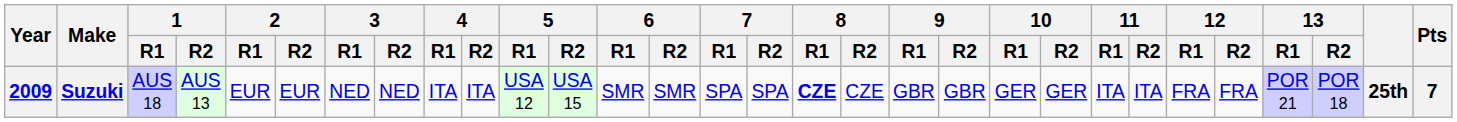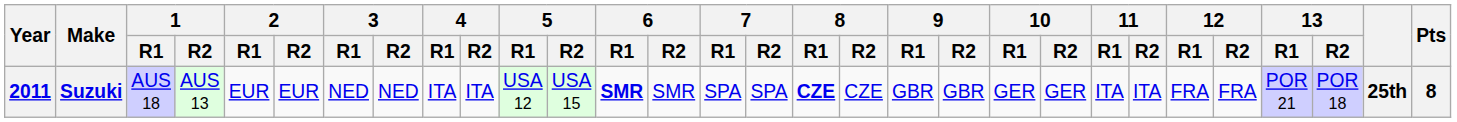 <table class="wikitable" style="text-align:center; font-size:90%">
 <tr>
 <th style="vertical-align:middle;" rowspan="2">Year</th>
 <th style="vertical-align:middle;" rowspan="2">Make</th>
 <th colspan=2>1</th>
 <th colspan=2>2</th>
 <th colspan=2>3</th>
 <th colspan=2>4</th>
 <th colspan=2>5</th>
 <th colspan=2>6</th>
 <th colspan=2>7</th>
 <th colspan=2>8</th>
 <th colspan=2>9</th>
 <th colspan=2>10</th>
 <th colspan=2>11</th>
 <th colspan=2>12</th>
 <th colspan=2>13</th>
 <th rowspan=2></th>
 <th rowspan=2>Pts</th>
 </tr>
 <tr>
 <th>R1</th>
 <th>R2</th>
 <th>R1</th>
 <th>R2</th>
 <th>R1</th>
 <th>R2</th>
 <th>R1</th>
 <th>R2</th>
 <th>R1</th>
 <th>R2</th>
 <th>R1</th>
 <th>R2</th>
 <th>R1</th>
 <th>R2</th>
 <th>R1</th>
 <th>R2</th>
 <th>R1</th>
 <th>R2</th>
 <th>R1</th>
 <th>R2</th>
 <th>R1</th>
 <th>R2</th>
 <th>R1</th>
 <th>R2</th>
 <th>R1</th>
 <th>R2</th>
 </tr>
 <tr>
-<th><a href='#'>2009</a></th>
+<th><a href='#'>2011</a></th>
 <th><a href='#'>Suzuki</a></th>
 <td style="background:#cfcfff;"><a href='#'>AUS</a><br><small>18</small></td>
 <td style="background:#dfffdf;"><a href='#'>AUS</a><br><small>13</small></td>
 <td><a href='#'>EUR</a></td>
 <td><a href='#'>EUR</a></td>
 <td><a href='#'>NED</a></td>
 <td><a href='#'>NED</a></td>
 <td><a href='#'>ITA</a></td>
 <td><a href='#'>ITA</a></td>
 <td style="background:#dfffdf;"><a href='#'>USA</a><br><small>12</small></td>
 <td style="background:#dfffdf;"><a href='#'>USA</a><br><small>15</small></td>
-<td><a href='#'>SMR</a></td>
+<td><strong><a href='#'>SMR</a></strong></td>
 <td><a href='#'>SMR</a></td>
 <td><a href='#'>SPA</a></td>
 <td><a href='#'>SPA</a></td>
 <td><strong><a href='#'>CZE</a></strong></td>
 <td><a href='#'>CZE</a></td>
 <td><a href='#'>GBR</a></td>
 <td><a href='#'>GBR</a></td>
 <td><a href='#'>GER</a></td>
 <td><a href='#'>GER</a></td>
 <td><a href='#'>ITA</a></td>
 <td><a href='#'>ITA</a></td>
 <td><a href='#'>FRA</a></td>
 <td><a href='#'>FRA</a></td>
 <td style="background:#cfcfff;"><a href='#'>POR</a><br><small>21</small></td>
 <td style="background:#cfcfff;"><a href='#'>POR</a><br><small>18</small></td>
 <th>25th</th>
-<th>7</th>
+<th>8</th>
 </tr>
 </table>
